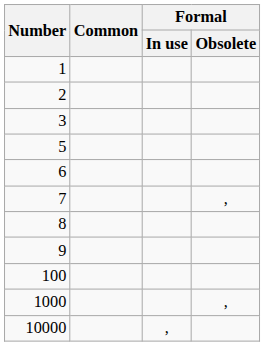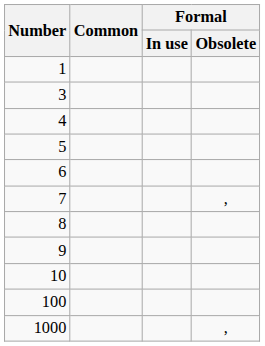 <table class="wikitable" style="text-align: center">
 <tr>
 <th rowspan="2">Number</th>
 <th rowspan="2">Common</th>
 <th colspan="2">Formal</th>
 </tr>
 <tr>
 <th>In use</th>
 <th>Obsolete</th>
 </tr>
 <tr>
 <td align="right">1</td>
 <td></td>
 <td></td>
 <td></td>
 </tr>
 <tr>
-<td align="right">2</td>
+<td align="right">3</td>
 <td></td>
 <td></td>
 <td></td>
 </tr>
 <tr>
-<td align="right">3</td>
+<td align="right">4</td>
 <td></td>
 <td></td>
 <td></td>
 </tr>
 <tr>
 <td align="right">5</td>
 <td></td>
 <td></td>
 <td></td>
 </tr>
 <tr>
 <td align="right">6</td>
 <td></td>
 <td></td>
 <td></td>
 </tr>
 <tr>
 <td align="right">7</td>
 <td></td>
 <td></td>
 <td>, </td>
 </tr>
 <tr>
 <td align="right">8</td>
 <td></td>
 <td></td>
 <td></td>
 </tr>
 <tr>
 <td align="right">9</td>
 <td></td>
 <td></td>
 <td></td>
 </tr>
 <tr>
+<td align="right">10</td>
+<td></td>
+<td></td>
+<td></td>
+</tr>
+<tr>
 <td align="right">100</td>
 <td></td>
 <td></td>
 <td></td>
 </tr>
 <tr>
 <td align="right">1000</td>
 <td></td>
 <td></td>
 <td>, </td>
 </tr>
-<tr>
-<td align="right">10000</td>
-<td></td>
-<td>, </td>
-<td></td>
-</tr>
 </table>
